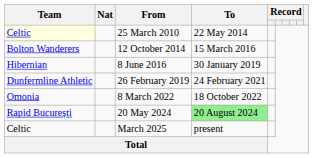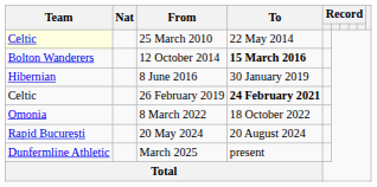 <table class=wikitable style="text-align: left">
 <tr>
 <th rowspan=2>Team</th>
 <th rowspan=2>Nat</th>
 <th rowspan=2>From</th>
 <th rowspan=2>To</th>
 <th colspan=5>Record</th>
 <th rowspan=2></th>
 </tr>
 <tr>
 <th></th>
 <th></th>
 <th></th>
 <th></th>
 <th></th>
 </tr>
 <tr>
 <td style="background: lightyellow;"><a href='#'>Celtic</a></td>
 <td></td>
 <td>25 March 2010</td>
 <td>22 May 2014<br></td>
 <td style=text-align:center></td>
 </tr>
 <tr>
 <td><a href='#'>Bolton Wanderers</a></td>
 <td></td>
 <td>12 October 2014</td>
-<td>15 March 2016<br></td>
+<td><strong>15 March 2016<br></strong></td>
 <td style=text-align:center></td>
 </tr>
 <tr>
 <td><a href='#'>Hibernian</a></td>
 <td></td>
 <td>8 June 2016</td>
 <td>30 January 2019<br></td>
 <td style=text-align:center></td>
 </tr>
 <tr>
-<td><a href='#'>Dunfermline Athletic</a></td>
+<td>Celtic</td>
 <td></td>
 <td>26 February 2019</td>
-<td>24 February 2021<br></td>
+<td><strong>24 February 2021<br></strong></td>
 <td style=text-align:center></td>
 </tr>
 <tr>
 <td><a href='#'>Omonia</a></td>
 <td></td>
 <td>8 March 2022</td>
 <td>18 October 2022<br></td>
 <td style=text-align:center></td>
 </tr>
 <tr>
 <td><a href='#'>Rapid București</a></td>
 <td></td>
 <td>20 May 2024</td>
-<td style="background: lightgreen;">20 August 2024<br></td>
+<td>20 August 2024<br></td>
 <td style=text-align:center></td>
 </tr>
 <tr>
-<td>Celtic</td>
+<td><a href='#'>Dunfermline Athletic</a></td>
 <td></td>
 <td>March 2025</td>
 <td>present<br></td>
 <td style=text-align:center></td>
 </tr>
 <tr>
 <th colspan=4>Total<br></th>
 </tr>
 </table>
